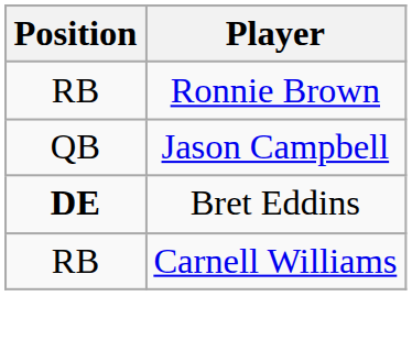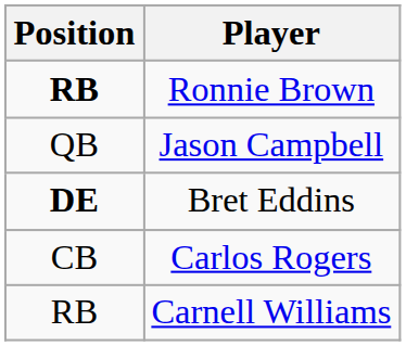 <table class="wikitable" style="text-align:center">
 <tr>
 <th>Position</th>
 <th>Player</th>
 </tr>
 <tr>
-<td>RB</td>
+<td><strong>RB</strong></td>
 <td><a href='#'>Ronnie Brown</a></td>
 </tr>
 <tr>
 <td>QB</td>
 <td><a href='#'>Jason Campbell</a></td>
 </tr>
 <tr>
 <td><strong>DE</strong></td>
 <td>Bret Eddins</td>
 </tr>
 <tr>
+<td>CB</td>
+<td><a href='#'>Carlos Rogers</a></td>
+</tr>
+<tr>
 <td>RB</td>
 <td><a href='#'>Carnell Williams</a></td>
 </tr>
 </table>
